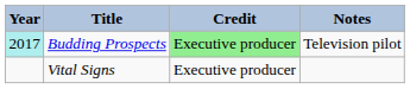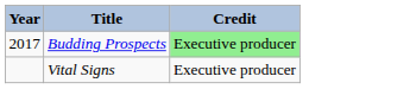 <table class="wikitable" style="font-size:95%;">
 <tr>
 <th style="background:#B0C4DE;">Year</th>
 <th style="background:#B0C4DE;">Title</th>
 <th style="background:#B0C4DE;">Credit</th>
-<th style="background:#B0C4DE;">Notes</th>
 </tr>
 <tr>
-<td style="background: paleturquoise;">2017</td>
+<td>2017</td>
 <td><em><a href='#'>Budding Prospects</a></em></td>
 <td style="background: lightgreen;">Executive producer</td>
-<td>Television pilot</td>
 </tr>
 <tr>
 <td></td>
 <td><em>Vital Signs</em></td>
 <td>Executive producer</td>
-<td></td>
 </tr>
 </table>
